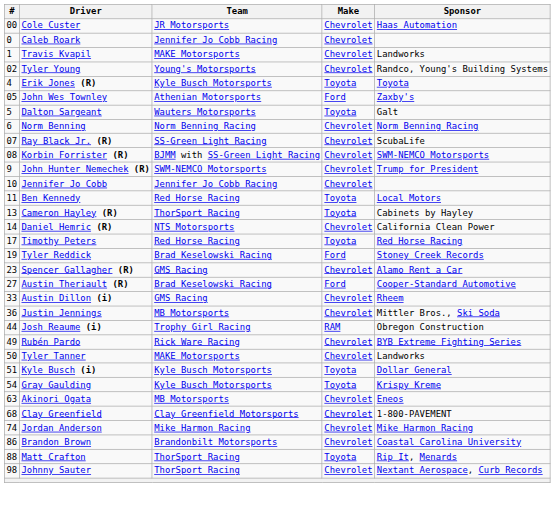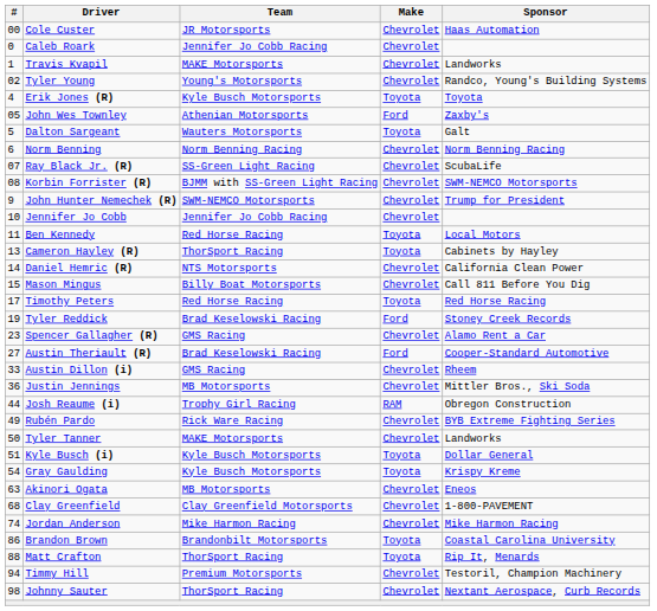 <table class="wikitable" style="font-size:95%">
 <tr>
 <th>#</th>
 <th>Driver</th>
 <th>Team</th>
 <th>Make</th>
 <th>Sponsor</th>
 </tr>
 <tr>
 <td>00</td>
 <td><a href='#'>Cole Custer</a></td>
 <td><a href='#'>JR Motorsports</a></td>
 <td><a href='#'>Chevrolet</a></td>
 <td><a href='#'>Haas Automation</a></td>
 </tr>
 <tr>
 <td>0</td>
 <td><a href='#'>Caleb Roark</a></td>
 <td><a href='#'>Jennifer Jo Cobb Racing</a></td>
 <td><a href='#'>Chevrolet</a></td>
 <td></td>
 </tr>
 <tr>
 <td>1</td>
 <td><a href='#'>Travis Kvapil</a></td>
 <td><a href='#'>MAKE Motorsports</a></td>
 <td><a href='#'>Chevrolet</a></td>
 <td>Landworks</td>
 </tr>
 <tr>
 <td>02</td>
 <td><a href='#'>Tyler Young</a></td>
 <td><a href='#'>Young's Motorsports</a></td>
 <td><a href='#'>Chevrolet</a></td>
 <td>Randco, Young's Building Systems</td>
 </tr>
 <tr>
 <td>4</td>
 <td><a href='#'>Erik Jones</a> <strong>(R)</strong></td>
 <td><a href='#'>Kyle Busch Motorsports</a></td>
 <td><a href='#'>Toyota</a></td>
 <td><a href='#'>Toyota</a></td>
 </tr>
 <tr>
 <td>05</td>
 <td><a href='#'>John Wes Townley</a></td>
 <td><a href='#'>Athenian Motorsports</a></td>
 <td><a href='#'>Ford</a></td>
 <td><a href='#'>Zaxby's</a></td>
 </tr>
 <tr>
 <td>5</td>
 <td><a href='#'>Dalton Sargeant</a></td>
 <td><a href='#'>Wauters Motorsports</a></td>
 <td><a href='#'>Toyota</a></td>
 <td>Galt</td>
 </tr>
 <tr>
 <td>6</td>
 <td><a href='#'>Norm Benning</a></td>
 <td><a href='#'>Norm Benning Racing</a></td>
 <td><a href='#'>Chevrolet</a></td>
 <td><a href='#'>Norm Benning Racing</a></td>
 </tr>
 <tr>
 <td>07</td>
 <td><a href='#'>Ray Black Jr.</a> <strong>(R)</strong></td>
 <td><a href='#'>SS-Green Light Racing</a></td>
 <td><a href='#'>Chevrolet</a></td>
 <td>ScubaLife</td>
 </tr>
 <tr>
 <td>08</td>
 <td><a href='#'>Korbin Forrister</a> <strong>(R)</strong></td>
 <td><a href='#'>BJMM</a> with <a href='#'>SS-Green Light Racing</a></td>
 <td><a href='#'>Chevrolet</a></td>
 <td><a href='#'>SWM-NEMCO Motorsports</a></td>
 </tr>
 <tr>
 <td>9</td>
 <td><a href='#'>John Hunter Nemechek</a> <strong>(R)</strong></td>
 <td><a href='#'>SWM-NEMCO Motorsports</a></td>
 <td><a href='#'>Chevrolet</a></td>
 <td><a href='#'>Trump for President</a></td>
 </tr>
 <tr>
 <td>10</td>
 <td><a href='#'>Jennifer Jo Cobb</a></td>
 <td><a href='#'>Jennifer Jo Cobb Racing</a></td>
 <td><a href='#'>Chevrolet</a></td>
 <td></td>
 </tr>
 <tr>
 <td>11</td>
 <td><a href='#'>Ben Kennedy</a></td>
 <td><a href='#'>Red Horse Racing</a></td>
 <td><a href='#'>Toyota</a></td>
 <td><a href='#'>Local Motors</a></td>
 </tr>
 <tr>
 <td>13</td>
 <td><a href='#'>Cameron Hayley</a> <strong>(R)</strong></td>
 <td><a href='#'>ThorSport Racing</a></td>
 <td><a href='#'>Toyota</a></td>
 <td>Cabinets by Hayley</td>
 </tr>
 <tr>
 <td>14</td>
 <td><a href='#'>Daniel Hemric</a> <strong>(R)</strong></td>
 <td><a href='#'>NTS Motorsports</a></td>
 <td><a href='#'>Chevrolet</a></td>
 <td>California Clean Power</td>
 </tr>
 <tr>
+<td>15</td>
+<td><a href='#'>Mason Mingus</a></td>
+<td><a href='#'>Billy Boat Motorsports</a></td>
+<td><a href='#'>Chevrolet</a></td>
+<td>Call 811 Before You Dig</td>
+</tr>
+<tr>
 <td>17</td>
 <td><a href='#'>Timothy Peters</a></td>
 <td><a href='#'>Red Horse Racing</a></td>
 <td><a href='#'>Toyota</a></td>
 <td><a href='#'>Red Horse Racing</a></td>
 </tr>
 <tr>
 <td>19</td>
 <td><a href='#'>Tyler Reddick</a></td>
 <td><a href='#'>Brad Keselowski Racing</a></td>
 <td><a href='#'>Ford</a></td>
 <td><a href='#'>Stoney Creek Records</a></td>
 </tr>
 <tr>
 <td>23</td>
 <td><a href='#'>Spencer Gallagher</a> <strong>(R)</strong></td>
 <td><a href='#'>GMS Racing</a></td>
 <td><a href='#'>Chevrolet</a></td>
 <td><a href='#'>Alamo Rent a Car</a></td>
 </tr>
 <tr>
 <td>27</td>
 <td><a href='#'>Austin Theriault</a> <strong>(R)</strong></td>
 <td><a href='#'>Brad Keselowski Racing</a></td>
 <td><a href='#'>Ford</a></td>
 <td><a href='#'>Cooper-Standard Automotive</a></td>
 </tr>
 <tr>
 <td>33</td>
 <td><a href='#'>Austin Dillon</a> <strong>(i)</strong></td>
 <td><a href='#'>GMS Racing</a></td>
 <td><a href='#'>Chevrolet</a></td>
 <td><a href='#'>Rheem</a></td>
 </tr>
 <tr>
 <td>36</td>
 <td><a href='#'>Justin Jennings</a></td>
 <td><a href='#'>MB Motorsports</a></td>
 <td><a href='#'>Chevrolet</a></td>
 <td>Mittler Bros., <a href='#'>Ski Soda</a></td>
 </tr>
 <tr>
 <td>44</td>
 <td><a href='#'>Josh Reaume</a> <strong>(i)</strong></td>
 <td><a href='#'>Trophy Girl Racing</a></td>
 <td><a href='#'>RAM</a></td>
 <td>Obregon Construction</td>
 </tr>
 <tr>
 <td>49</td>
 <td><a href='#'>Rubén Pardo</a></td>
 <td><a href='#'>Rick Ware Racing</a></td>
 <td><a href='#'>Chevrolet</a></td>
 <td><a href='#'>BYB Extreme Fighting Series</a></td>
 </tr>
 <tr>
 <td>50</td>
 <td><a href='#'>Tyler Tanner</a></td>
 <td><a href='#'>MAKE Motorsports</a></td>
 <td><a href='#'>Chevrolet</a></td>
 <td>Landworks</td>
 </tr>
 <tr>
 <td>51</td>
 <td><a href='#'>Kyle Busch</a> <strong>(i)</strong></td>
 <td><a href='#'>Kyle Busch Motorsports</a></td>
 <td><a href='#'>Toyota</a></td>
 <td><a href='#'>Dollar General</a></td>
 </tr>
 <tr>
 <td>54</td>
 <td><a href='#'>Gray Gaulding</a></td>
 <td><a href='#'>Kyle Busch Motorsports</a></td>
 <td><a href='#'>Toyota</a></td>
 <td><a href='#'>Krispy Kreme</a></td>
 </tr>
 <tr>
 <td>63</td>
 <td><a href='#'>Akinori Ogata</a></td>
 <td><a href='#'>MB Motorsports</a></td>
 <td><a href='#'>Chevrolet</a></td>
 <td><a href='#'>Eneos</a></td>
 </tr>
 <tr>
 <td>68</td>
 <td><a href='#'>Clay Greenfield</a></td>
 <td><a href='#'>Clay Greenfield Motorsports</a></td>
 <td><a href='#'>Chevrolet</a></td>
 <td>1-800-PAVEMENT</td>
 </tr>
 <tr>
 <td>74</td>
 <td><a href='#'>Jordan Anderson</a></td>
 <td><a href='#'>Mike Harmon Racing</a></td>
 <td><a href='#'>Chevrolet</a></td>
 <td><a href='#'>Mike Harmon Racing</a></td>
 </tr>
 <tr>
 <td>86</td>
 <td><a href='#'>Brandon Brown</a></td>
 <td><a href='#'>Brandonbilt Motorsports</a></td>
-<td><a href='#'>Chevrolet</a></td>
+<td><a href='#'>Toyota</a></td>
 <td><a href='#'>Coastal Carolina University</a></td>
 </tr>
 <tr>
 <td>88</td>
 <td><a href='#'>Matt Crafton</a></td>
 <td><a href='#'>ThorSport Racing</a></td>
 <td><a href='#'>Toyota</a></td>
 <td><a href='#'>Rip It</a>, <a href='#'>Menards</a></td>
+</tr>
+<tr>
+<td>94</td>
+<td><a href='#'>Timmy Hill</a></td>
+<td><a href='#'>Premium Motorsports</a></td>
+<td><a href='#'>Chevrolet</a></td>
+<td>Testoril, Champion Machinery</td>
 </tr>
 <tr>
 <td>98</td>
 <td><a href='#'>Johnny Sauter</a></td>
 <td><a href='#'>ThorSport Racing</a></td>
 <td><a href='#'>Chevrolet</a></td>
 <td><a href='#'>Nextant Aerospace</a>, <a href='#'>Curb Records</a></td>
 </tr>
 <tr>
 <th colspan="5"></th>
 </tr>
 </table>
